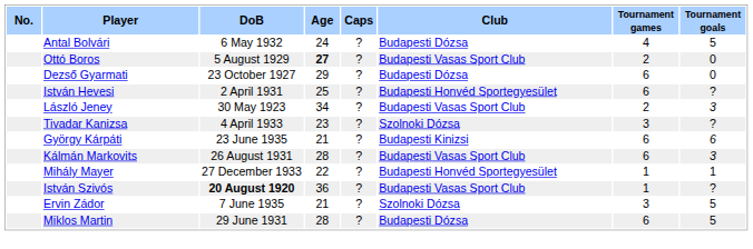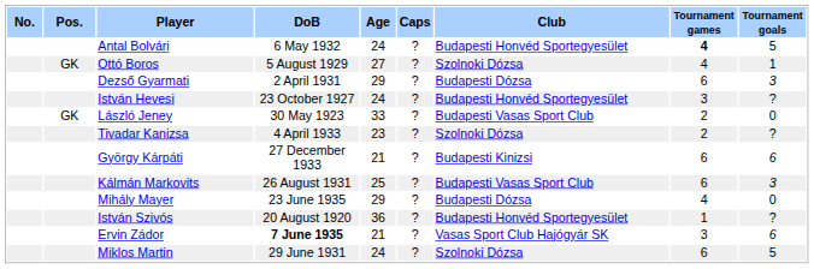 <table border="0" width="80%" style="border: 1px solid #999; background-color:#FFFFFF; text-align:center">
 <tr align="center" bgcolor="#AAD0FF">
 <th width=4%>No.</th>
+<th width=6%>Pos.</th>
 <th width=18%>Player</th>
 <th width=12%>DoB</th>
 <th width=4%>Age</th>
 <th width=4%>Caps</th>
 <th width=27%>Club</th>
 <th width=6%><small>Tournament<br>games</small></th>
 <th width=6%><small>Tournament<br>goals</small></th>
 </tr>
 <tr>
 <td></td>
+<td></td>
 <td align="left"><a href='#'>Antal Bolvári</a></td>
 <td>6 May 1932</td>
 <td>24</td>
 <td>?</td>
-<td align="left"> <a href='#'>Budapesti Dózsa</a></td>
-<td>4</td>
+<td align="left"> <a href='#'>Budapesti Honvéd Sportegyesület</a></td>
+<td><strong>4</strong></td>
 <td>5</td>
 </tr>
 <tr bgcolor="#EFEFEF">
 <td></td>
+<td>GK</td>
 <td align="left"><a href='#'>Ottó Boros</a></td>
 <td>5 August 1929</td>
-<td><strong>27</strong></td>
+<td>27</td>
+<td>?</td>
+<td align="left"> <a href='#'>Szolnoki Dózsa</a></td>
+<td>4</td>
+<td>1</td>
+</tr>
+<tr>
+<td></td>
+<td></td>
+<td align="left"><a href='#'>Dezső Gyarmati</a></td>
+<td>2 April 1931</td>
+<td>29</td>
+<td>?</td>
+<td align="left"> <a href='#'>Budapesti Dózsa</a></td>
+<td>6</td>
+<td><em>3</em></td>
+</tr>
+<tr bgcolor="#EFEFEF">
+<td></td>
+<td></td>
+<td align="left"><a href='#'>István Hevesi</a></td>
+<td>23 October 1927</td>
+<td>24</td>
+<td>?</td>
+<td align="left"> <a href='#'>Budapesti Honvéd Sportegyesület</a></td>
+<td>3</td>
+<td>?</td>
+</tr>
+<tr>
+<td></td>
+<td>GK</td>
+<td align="left"><a href='#'>László Jeney</a></td>
+<td>30 May 1923</td>
+<td>33</td>
 <td>?</td>
 <td align="left"> <a href='#'>Budapesti Vasas Sport Club</a></td>
 <td>2</td>
 <td>0</td>
 </tr>
-<tr>
-<td></td>
-<td align="left"><a href='#'>Dezső Gyarmati</a></td>
-<td>23 October 1927</td>
-<td>29</td>
-<td>?</td>
-<td align="left"> <a href='#'>Budapesti Dózsa</a></td>
-<td>6</td>
-<td>0</td>
-</tr>
 <tr bgcolor="#EFEFEF">
 <td></td>
-<td align="left"><a href='#'>István Hevesi</a></td>
-<td>2 April 1931</td>
-<td>25</td>
-<td>?</td>
-<td align="left"> <a href='#'>Budapesti Honvéd Sportegyesület</a></td>
-<td>6</td>
-<td>?</td>
-</tr>
-<tr>
-<td></td>
-<td align="left"><a href='#'>László Jeney</a></td>
-<td>30 May 1923</td>
-<td>34</td>
-<td>?</td>
-<td align="left"> <a href='#'>Budapesti Vasas Sport Club</a></td>
-<td>2</td>
-<td><em>3</em></td>
-</tr>
-<tr bgcolor="#EFEFEF">
 <td></td>
 <td align="left"><a href='#'>Tivadar Kanizsa</a></td>
 <td>4 April 1933</td>
 <td>23</td>
 <td>?</td>
 <td align="left"> <a href='#'>Szolnoki Dózsa</a></td>
-<td>3</td>
+<td>2</td>
 <td>?</td>
 </tr>
 <tr>
 <td></td>
+<td></td>
 <td align="left"><a href='#'>György Kárpáti</a></td>
-<td>23 June 1935</td>
+<td>27 December 1933</td>
 <td>21</td>
 <td>?</td>
 <td align="left"> <a href='#'>Budapesti Kinizsi</a></td>
 <td>6</td>
 <td><em>6</em></td>
 </tr>
 <tr bgcolor="#EFEFEF">
 <td></td>
+<td></td>
 <td align="left"><a href='#'>Kálmán Markovits</a></td>
 <td>26 August 1931</td>
-<td>28</td>
+<td>25</td>
 <td>?</td>
 <td align="left"> <a href='#'>Budapesti Vasas Sport Club</a></td>
 <td>6</td>
 <td><em>3</em></td>
 </tr>
 <tr>
 <td></td>
+<td></td>
 <td align="left"><a href='#'>Mihály Mayer</a></td>
-<td>27 December 1933</td>
-<td>22</td>
+<td>23 June 1935</td>
+<td>29</td>
 <td>?</td>
-<td align="left"> <a href='#'>Budapesti Honvéd Sportegyesület</a></td>
-<td>1</td>
-<td>1</td>
+<td align="left"> <a href='#'>Budapesti Dózsa</a></td>
+<td>4</td>
+<td>0</td>
 </tr>
 <tr bgcolor="#EFEFEF">
 <td></td>
+<td></td>
 <td align="left"><a href='#'>István Szivós</a></td>
-<td><strong>20 August 1920</strong></td>
+<td>20 August 1920</td>
 <td>36</td>
 <td>?</td>
-<td align="left"> <a href='#'>Budapesti Vasas Sport Club</a></td>
+<td align="left"> <a href='#'>Budapesti Honvéd Sportegyesület</a></td>
 <td>1</td>
 <td>?</td>
 </tr>
 <tr>
 <td></td>
+<td></td>
 <td align="left"><a href='#'>Ervin Zádor</a></td>
-<td>7 June 1935</td>
+<td><strong>7 June 1935</strong></td>
 <td>21</td>
 <td>?</td>
-<td align="left"> <a href='#'>Szolnoki Dózsa</a></td>
+<td align="left"> <a href='#'>Vasas Sport Club Hajógyár SK</a></td>
 <td>3</td>
-<td>5</td>
+<td><em>6</em></td>
 </tr>
 <tr bgcolor="#EFEFEF">
 <td></td>
+<td></td>
 <td align="left"><a href='#'>Miklos Martin</a></td>
 <td>29 June 1931</td>
-<td>28</td>
+<td>24</td>
 <td>?</td>
-<td align="left"> <a href='#'>Budapesti Dózsa</a></td>
+<td align="left"> <a href='#'>Szolnoki Dózsa</a></td>
 <td>6</td>
 <td>5</td>
 </tr>
 </table>
